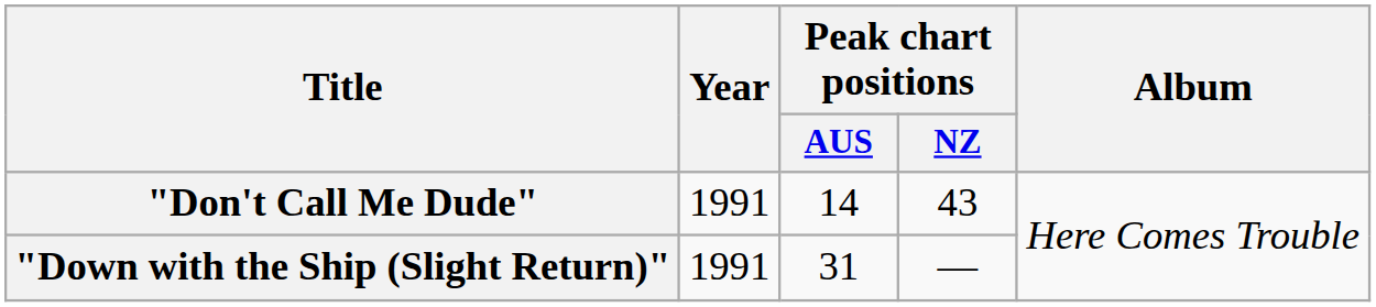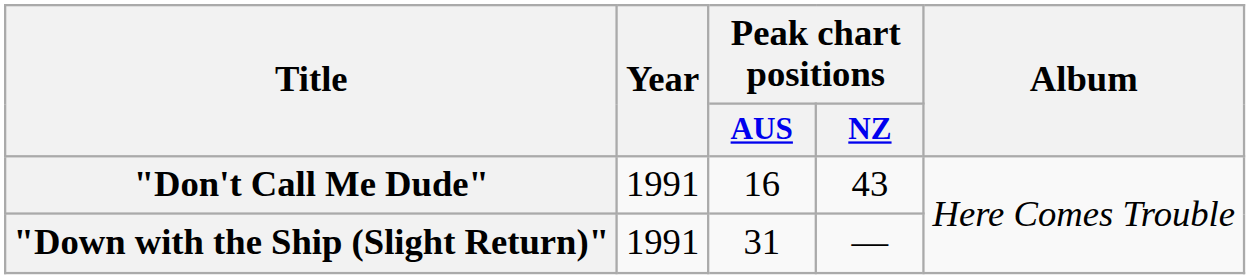 <table class="wikitable plainrowheaders" style="text-align:center;" border="1">
 <tr>
 <th scope="col" rowspan="2">Title</th>
 <th scope="col" rowspan="2">Year</th>
 <th scope="col" colspan="2">Peak chart positions</th>
 <th scope="col" rowspan="2">Album</th>
 </tr>
 <tr>
 <th scope="col" style="width:3em; font-size:85%"><a href='#'>AUS</a><br></th>
 <th scope="col" style="width:3em; font-size:85%"><a href='#'>NZ</a><br></th>
 </tr>
 <tr>
 <th scope="row">"Don't Call Me Dude"</th>
 <td>1991</td>
-<td>14</td>
+<td>16</td>
 <td>43</td>
 <td rowspan="2"><em>Here Comes Trouble</em></td>
 </tr>
 <tr>
 <th scope="row">"Down with the Ship (Slight Return)"</th>
 <td>1991</td>
 <td>31</td>
 <td>—</td>
 </tr>
 </table>
